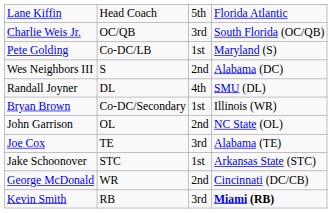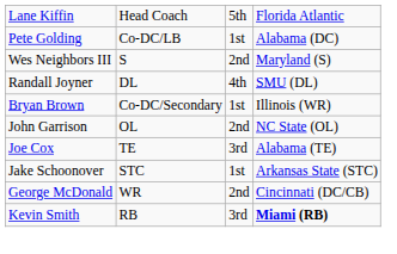 <table class="wikitable">
 <tr>
 <td><a href='#'>Lane Kiffin</a></td>
 <td>Head Coach</td>
 <td>5th</td>
 <td><a href='#'>Florida Atlantic</a></td>
 </tr>
 <tr>
-<td><a href='#'>Charlie Weis Jr.</a></td>
-<td>OC/QB</td>
-<td>3rd</td>
-<td><a href='#'>South Florida</a> (OC/QB)</td>
-</tr>
-<tr>
 <td><a href='#'>Pete Golding</a></td>
 <td>Co-DC/LB</td>
 <td>1st</td>
-<td><a href='#'>Maryland</a> (S)</td>
+<td><a href='#'>Alabama</a> (DC)</td>
 </tr>
 <tr>
 <td>Wes Neighbors III</td>
 <td>S</td>
 <td>2nd</td>
-<td><a href='#'>Alabama</a> (DC)</td>
+<td><a href='#'>Maryland</a> (S)</td>
 </tr>
 <tr>
 <td>Randall Joyner</td>
 <td>DL</td>
 <td>4th</td>
 <td><a href='#'>SMU</a> (DL)</td>
 </tr>
 <tr>
 <td><a href='#'>Bryan Brown</a></td>
 <td>Co-DC/Secondary</td>
 <td>1st</td>
 <td>Illinois (WR)</td>
 </tr>
 <tr>
 <td>John Garrison</td>
 <td>OL</td>
 <td>2nd</td>
 <td><a href='#'>NC State</a> (OL)</td>
 </tr>
 <tr>
 <td><a href='#'>Joe Cox</a></td>
 <td>TE</td>
 <td>3rd</td>
 <td><a href='#'>Alabama</a> (TE)</td>
 </tr>
 <tr>
 <td>Jake Schoonover</td>
 <td>STC</td>
 <td>1st</td>
 <td><a href='#'>Arkansas State</a> (STC)</td>
 </tr>
 <tr>
 <td><a href='#'>George McDonald</a></td>
 <td>WR</td>
 <td>2nd</td>
 <td><a href='#'>Cincinnati</a> (DC/CB)</td>
 </tr>
 <tr>
 <td><a href='#'>Kevin Smith</a></td>
 <td>RB</td>
 <td>3rd</td>
 <td><strong><a href='#'>Miami</a> (RB)</strong></td>
 </tr>
 </table>
